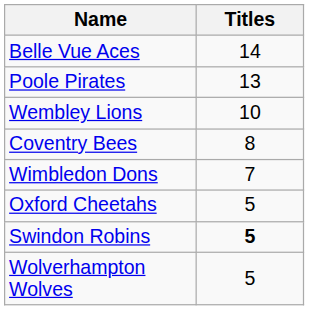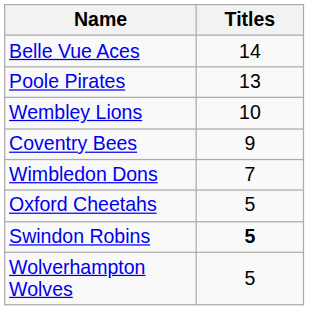 <table class="wikitable" style="text-align:left;">
 <tr>
 <th style="width:150px;">Name</th>
 <th style="width:80px;">Titles</th>
 </tr>
 <tr>
 <td><a href='#'>Belle Vue Aces</a></td>
 <td style="text-align:center;">14</td>
 </tr>
 <tr>
 <td><a href='#'>Poole Pirates</a></td>
 <td style="text-align:center;">13</td>
 </tr>
 <tr>
 <td><a href='#'>Wembley Lions</a></td>
 <td style="text-align:center;">10</td>
 </tr>
 <tr>
 <td><a href='#'>Coventry Bees</a></td>
-<td style="text-align:center;">8</td>
+<td style="text-align:center;">9</td>
 </tr>
 <tr>
 <td><a href='#'>Wimbledon Dons</a></td>
 <td style="text-align:center;">7</td>
 </tr>
 <tr>
 <td><a href='#'>Oxford Cheetahs</a></td>
 <td style="text-align:center;">5</td>
 </tr>
 <tr>
 <td><a href='#'>Swindon Robins</a></td>
 <td style="text-align:center;"><strong>5</strong></td>
 </tr>
 <tr>
 <td><a href='#'>Wolverhampton Wolves</a></td>
 <td style="text-align:center;">5</td>
 </tr>
 </table>
